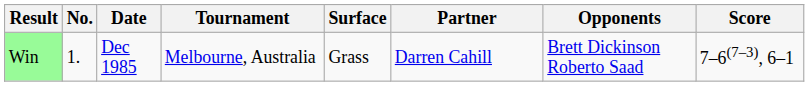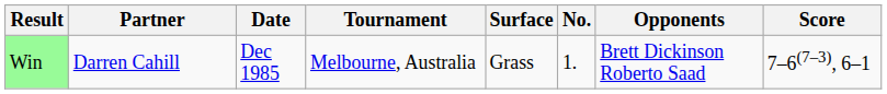 <table class="sortable wikitable">
 <tr>
 <th style="width:45px">Result</th>
-<th style="width:20px" class="unsortable">No.</th>
+<th style="width:130px">Partner</th>
 <th style="width:50px">Date</th>
 <th style="width:140px">Tournament</th>
 <th style="width:50px">Surface</th>
-<th style="width:130px">Partner</th>
+<th style="width:20px" class="unsortable">No.</th>
 <th style="width:130px">Opponents</th>
 <th style="width:90px" class="unsortable">Score</th>
 </tr>
 <tr>
 <td style="background:#98fb98;">Win</td>
-<td>1.</td>
+<td> <a href='#'>Darren Cahill</a></td>
 <td><a href='#'>Dec 1985</a></td>
 <td><a href='#'>Melbourne</a>, Australia</td>
 <td>Grass</td>
-<td> <a href='#'>Darren Cahill</a></td>
+<td>1.</td>
 <td> <a href='#'>Brett Dickinson</a><br> <a href='#'>Roberto Saad</a></td>
 <td>7–6<sup>(7–3)</sup>, 6–1</td>
 </tr>
 </table>
